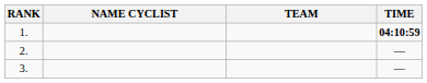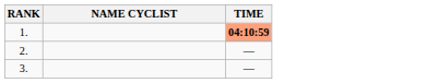 <table class="wikitable" style="font-size:95%;">
 <tr>
 <th>RANK</th>
 <th align="left" style="width: 16em">NAME CYCLIST</th>
-<th align="left" style="width: 13em">TEAM</th>
 <th>TIME</th>
 </tr>
 <tr>
 <td align="center">1.</td>
 <td></td>
-<td></td>
-<td align="center"><strong>04:10:59</strong></td>
+<td align="center" style="background: lightsalmon;"><strong>04:10:59</strong></td>
 </tr>
 <tr>
 <td align="center">2.</td>
-<td></td>
 <td></td>
 <td align="center"><strong>—</strong></td>
 </tr>
 <tr>
 <td align="center">3.</td>
 <td></td>
-<td></td>
 <td align="center"><strong>—</strong></td>
 </tr>
 </table>
